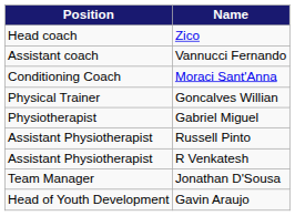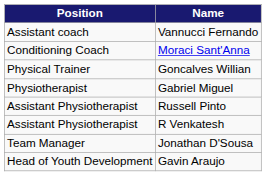 <table class="wikitable">
 <tr>
 <th colspan=1 style="background:Midnightblue; color:white; text-align:center;">Position</th>
 <th colspan=1 style="background:Midnightblue; color:white; text-align:center;">Name</th>
-</tr>
-<tr>
-<td>Head coach</td>
-<td> <a href='#'>Zico</a></td>
 </tr>
 <tr>
 <td>Assistant coach</td>
 <td> Vannucci Fernando</td>
 </tr>
 <tr>
 <td>Conditioning Coach</td>
 <td> <a href='#'>Moraci Sant'Anna</a></td>
 </tr>
 <tr>
 <td>Physical Trainer</td>
 <td> Goncalves Willian</td>
 </tr>
 <tr>
 <td>Physiotherapist</td>
 <td> Gabriel Miguel</td>
 </tr>
 <tr>
 <td>Assistant Physiotherapist</td>
 <td> Russell Pinto</td>
 </tr>
 <tr>
 <td>Assistant Physiotherapist</td>
 <td> R Venkatesh</td>
 </tr>
 <tr>
 <td>Team Manager</td>
 <td> Jonathan D'Sousa</td>
 </tr>
 <tr>
 <td>Head of Youth Development</td>
 <td> Gavin Araujo</td>
 </tr>
 </table>
